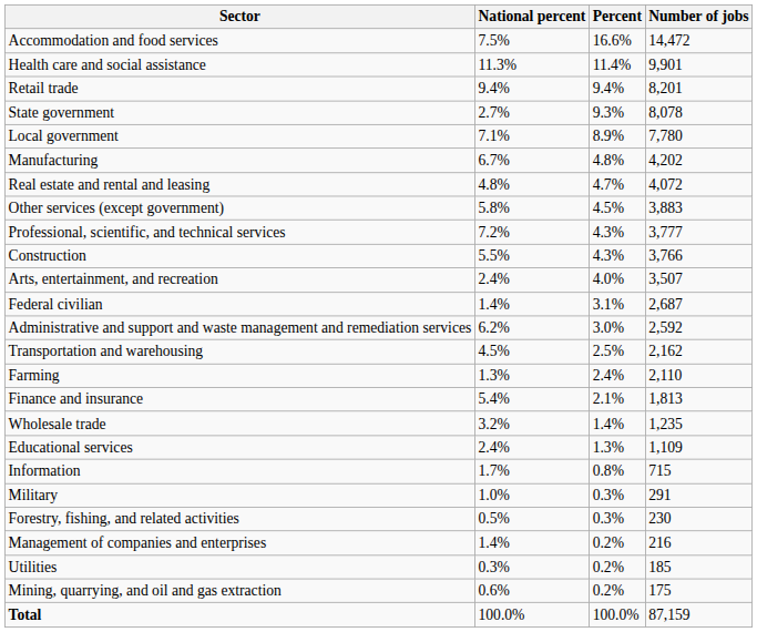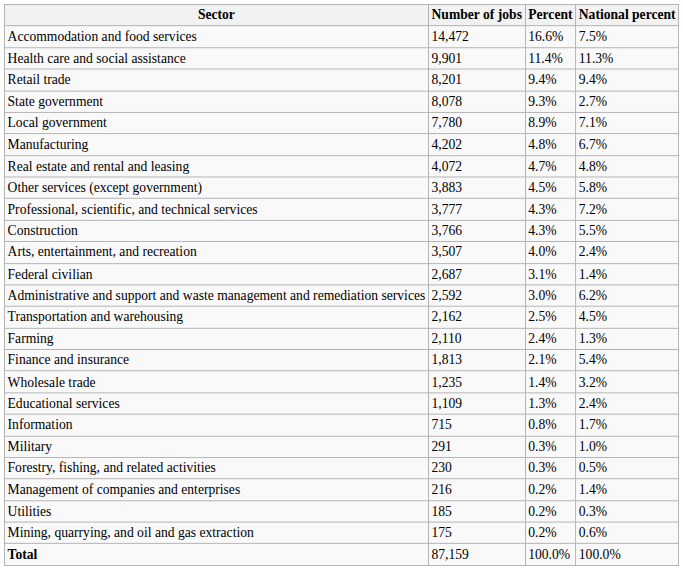 <table class="wikitable sortable">
 <tr>
 <th>Sector</th>
+<th>Number of jobs</th>
+<th>Percent</th>
 <th>National percent</th>
-<th>Percent</th>
-<th>Number of jobs</th>
 </tr>
 <tr>
 <td>Accommodation and food services</td>
+<td>14,472</td>
+<td>16.6%</td>
 <td>7.5%</td>
-<td>16.6%</td>
-<td>14,472</td>
 </tr>
 <tr>
 <td>Health care and social assistance</td>
+<td>9,901</td>
+<td>11.4%</td>
 <td>11.3%</td>
-<td>11.4%</td>
-<td>9,901</td>
 </tr>
 <tr>
 <td>Retail trade</td>
+<td>8,201</td>
 <td>9.4%</td>
 <td>9.4%</td>
-<td>8,201</td>
 </tr>
 <tr>
 <td>State government</td>
+<td>8,078</td>
+<td>9.3%</td>
 <td>2.7%</td>
-<td>9.3%</td>
-<td>8,078</td>
 </tr>
 <tr>
 <td>Local government</td>
+<td>7,780</td>
+<td>8.9%</td>
 <td>7.1%</td>
-<td>8.9%</td>
-<td>7,780</td>
 </tr>
 <tr>
 <td>Manufacturing</td>
+<td>4,202</td>
+<td>4.8%</td>
 <td>6.7%</td>
-<td>4.8%</td>
-<td>4,202</td>
 </tr>
 <tr>
 <td>Real estate and rental and leasing</td>
+<td>4,072</td>
+<td>4.7%</td>
 <td>4.8%</td>
-<td>4.7%</td>
-<td>4,072</td>
 </tr>
 <tr>
 <td>Other services (except government)</td>
+<td>3,883</td>
+<td>4.5%</td>
 <td>5.8%</td>
-<td>4.5%</td>
-<td>3,883</td>
 </tr>
 <tr>
 <td>Professional, scientific, and technical services</td>
+<td>3,777</td>
+<td>4.3%</td>
 <td>7.2%</td>
-<td>4.3%</td>
-<td>3,777</td>
 </tr>
 <tr>
 <td>Construction</td>
+<td>3,766</td>
+<td>4.3%</td>
 <td>5.5%</td>
-<td>4.3%</td>
-<td>3,766</td>
 </tr>
 <tr>
 <td>Arts, entertainment, and recreation</td>
+<td>3,507</td>
+<td>4.0%</td>
 <td>2.4%</td>
-<td>4.0%</td>
-<td>3,507</td>
 </tr>
 <tr>
 <td>Federal civilian</td>
+<td>2,687</td>
+<td>3.1%</td>
 <td>1.4%</td>
-<td>3.1%</td>
-<td>2,687</td>
 </tr>
 <tr>
 <td>Administrative and support and waste management and remediation services</td>
+<td>2,592</td>
+<td>3.0%</td>
 <td>6.2%</td>
-<td>3.0%</td>
-<td>2,592</td>
 </tr>
 <tr>
 <td>Transportation and warehousing</td>
+<td>2,162</td>
+<td>2.5%</td>
 <td>4.5%</td>
-<td>2.5%</td>
-<td>2,162</td>
 </tr>
 <tr>
 <td>Farming</td>
+<td>2,110</td>
+<td>2.4%</td>
 <td>1.3%</td>
-<td>2.4%</td>
-<td>2,110</td>
 </tr>
 <tr>
 <td>Finance and insurance</td>
+<td>1,813</td>
+<td>2.1%</td>
 <td>5.4%</td>
-<td>2.1%</td>
-<td>1,813</td>
 </tr>
 <tr>
 <td>Wholesale trade</td>
+<td>1,235</td>
+<td>1.4%</td>
 <td>3.2%</td>
-<td>1.4%</td>
-<td>1,235</td>
 </tr>
 <tr>
 <td>Educational services</td>
+<td>1,109</td>
+<td>1.3%</td>
 <td>2.4%</td>
-<td>1.3%</td>
-<td>1,109</td>
 </tr>
 <tr>
 <td>Information</td>
+<td>715</td>
+<td>0.8%</td>
 <td>1.7%</td>
-<td>0.8%</td>
-<td>715</td>
 </tr>
 <tr>
 <td>Military</td>
+<td>291</td>
+<td>0.3%</td>
 <td>1.0%</td>
-<td>0.3%</td>
-<td>291</td>
 </tr>
 <tr>
 <td>Forestry, fishing, and related activities</td>
+<td>230</td>
+<td>0.3%</td>
 <td>0.5%</td>
-<td>0.3%</td>
-<td>230</td>
 </tr>
 <tr>
 <td>Management of companies and enterprises</td>
+<td>216</td>
+<td>0.2%</td>
 <td>1.4%</td>
-<td>0.2%</td>
-<td>216</td>
 </tr>
 <tr>
 <td>Utilities</td>
+<td>185</td>
+<td>0.2%</td>
 <td>0.3%</td>
-<td>0.2%</td>
-<td>185</td>
 </tr>
 <tr>
 <td>Mining, quarrying, and oil and gas extraction</td>
+<td>175</td>
+<td>0.2%</td>
 <td>0.6%</td>
-<td>0.2%</td>
-<td>175</td>
 </tr>
 <tr class="sortbottom">
 <td><strong>Total</strong></td>
+<td>87,159</td>
 <td>100.0%</td>
 <td>100.0%</td>
-<td>87,159</td>
 </tr>
 </table>
